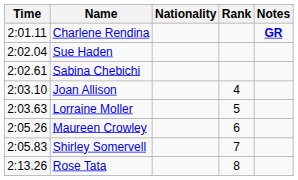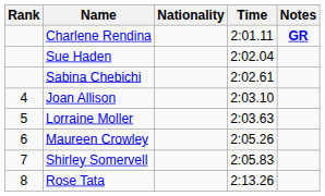 <table class="wikitable sortable" style=" text-align:center">
 <tr>
-<th>Time</th>
+<th>Rank</th>
 <th>Name</th>
 <th>Nationality</th>
-<th>Rank</th>
+<th>Time</th>
 <th>Notes</th>
 </tr>
 <tr>
-<td>2:01.11</td>
+<td></td>
 <td align=left><a href='#'>Charlene Rendina</a></td>
 <td align=left></td>
-<td></td>
+<td>2:01.11</td>
 <td><strong><a href='#'>GR</a></strong></td>
 </tr>
 <tr>
-<td>2:02.04</td>
+<td></td>
 <td align=left><a href='#'>Sue Haden</a></td>
 <td align=left></td>
-<td></td>
+<td>2:02.04</td>
 <td></td>
 </tr>
 <tr>
-<td>2:02.61</td>
+<td></td>
 <td align=left><a href='#'>Sabina Chebichi</a></td>
 <td align=left></td>
-<td></td>
+<td>2:02.61</td>
 <td></td>
 </tr>
 <tr>
-<td>2:03.10</td>
+<td>4</td>
 <td align=left><a href='#'>Joan Allison</a></td>
 <td align=left></td>
-<td>4</td>
+<td>2:03.10</td>
 <td></td>
 </tr>
 <tr>
-<td>2:03.63</td>
+<td>5</td>
 <td align=left><a href='#'>Lorraine Moller</a></td>
 <td align=left></td>
-<td>5</td>
+<td>2:03.63</td>
 <td></td>
 </tr>
 <tr>
-<td>2:05.26</td>
+<td>6</td>
 <td align=left><a href='#'>Maureen Crowley</a></td>
 <td align=left></td>
-<td>6</td>
+<td>2:05.26</td>
 <td></td>
 </tr>
 <tr>
-<td>2:05.83</td>
+<td>7</td>
 <td align=left><a href='#'>Shirley Somervell</a></td>
 <td align=left></td>
-<td>7</td>
+<td>2:05.83</td>
 <td></td>
 </tr>
 <tr>
-<td>2:13.26</td>
+<td>8</td>
 <td align=left><a href='#'>Rose Tata</a></td>
 <td align=left></td>
-<td>8</td>
+<td>2:13.26</td>
 <td></td>
 </tr>
 </table>
